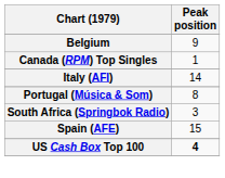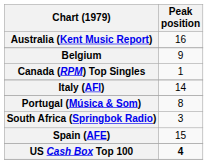 <table class="wikitable sortable plainrowheaders" style="text-align:center">
 <tr>
 <th>Chart (1979)</th>
 <th>Peak<br>position</th>
+</tr>
+<tr>
+<th scope="row">Australia (<a href='#'>Kent Music Report</a>)</th>
+<td>16</td>
 </tr>
 <tr>
 </tr>
 <tr>
 </tr>
 <tr>
 <th scope="row">Belgium</th>
 <td>9</td>
 </tr>
 <tr>
 <th scope="row">Canada (<em><a href='#'>RPM</a></em>) Top Singles</th>
 <td>1</td>
 </tr>
 <tr>
 </tr>
 <tr>
 <th scope="row">Italy (<a href='#'>AFI</a>)</th>
 <td>14</td>
 </tr>
 <tr>
 </tr>
 <tr>
 </tr>
 <tr>
 <th scope="row">Portugal (<a href='#'>Música & Som</a>)</th>
 <td>8</td>
 </tr>
 <tr>
 <th scope="row">South Africa (<a href='#'>Springbok Radio</a>)</th>
 <td>3</td>
 </tr>
 <tr>
 <th scope="row">Spain (<a href='#'>AFE</a>)</th>
 <td>15</td>
 </tr>
 <tr>
 </tr>
 <tr>
 </tr>
 <tr>
 <th scope="row">US <a href='#'><em>Cash Box</em></a> Top 100</th>
 <td><strong>4</strong></td>
 </tr>
 <tr>
 </tr>
 </table>
